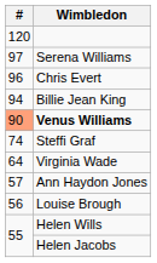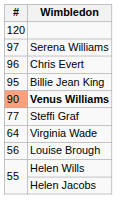 <table class="wikitable">
 <tr>
 <th style="width:18px;">#</th>
 <th>Wimbledon</th>
 </tr>
 <tr>
 <td>120</td>
 <td></td>
 </tr>
 <tr>
 <td>97</td>
 <td> Serena Williams</td>
 </tr>
 <tr>
 <td>96</td>
 <td> Chris Evert</td>
 </tr>
 <tr>
-<td>94</td>
+<td>95</td>
 <td> Billie Jean King</td>
 </tr>
 <tr>
 <td style="background: lightsalmon;">90</td>
 <td> <strong>Venus Williams</strong></td>
 </tr>
 <tr>
-<td>74</td>
+<td>77</td>
 <td> Steffi Graf</td>
 </tr>
 <tr>
 <td>64</td>
 <td> Virginia Wade</td>
-</tr>
-<tr>
-<td>57</td>
-<td> Ann Haydon Jones</td>
 </tr>
 <tr>
 <td>56</td>
 <td> Louise Brough</td>
 </tr>
 <tr>
 <td rowspan="2">55</td>
 <td> Helen Wills</td>
 </tr>
 <tr>
 <td> Helen Jacobs</td>
 </tr>
 </table>
